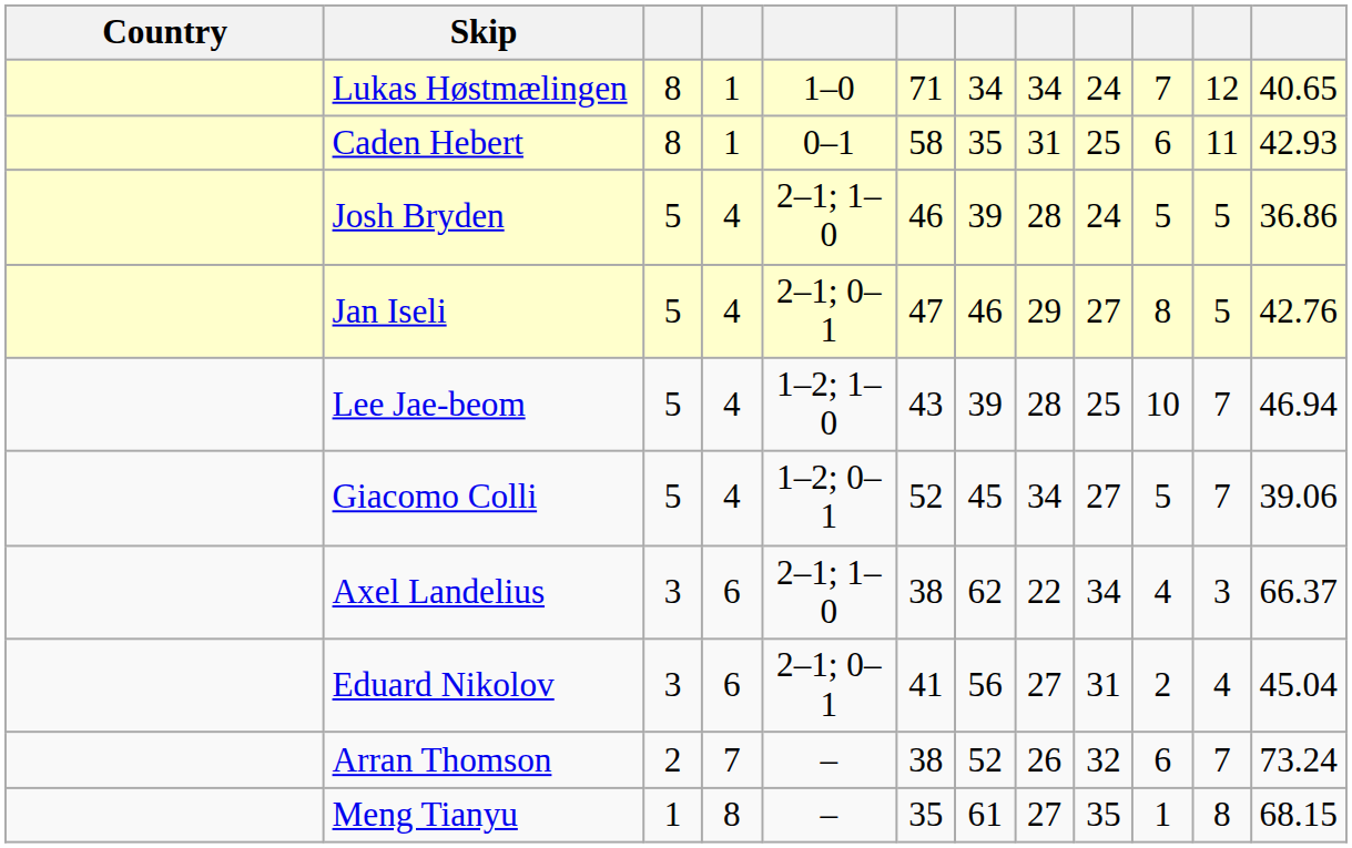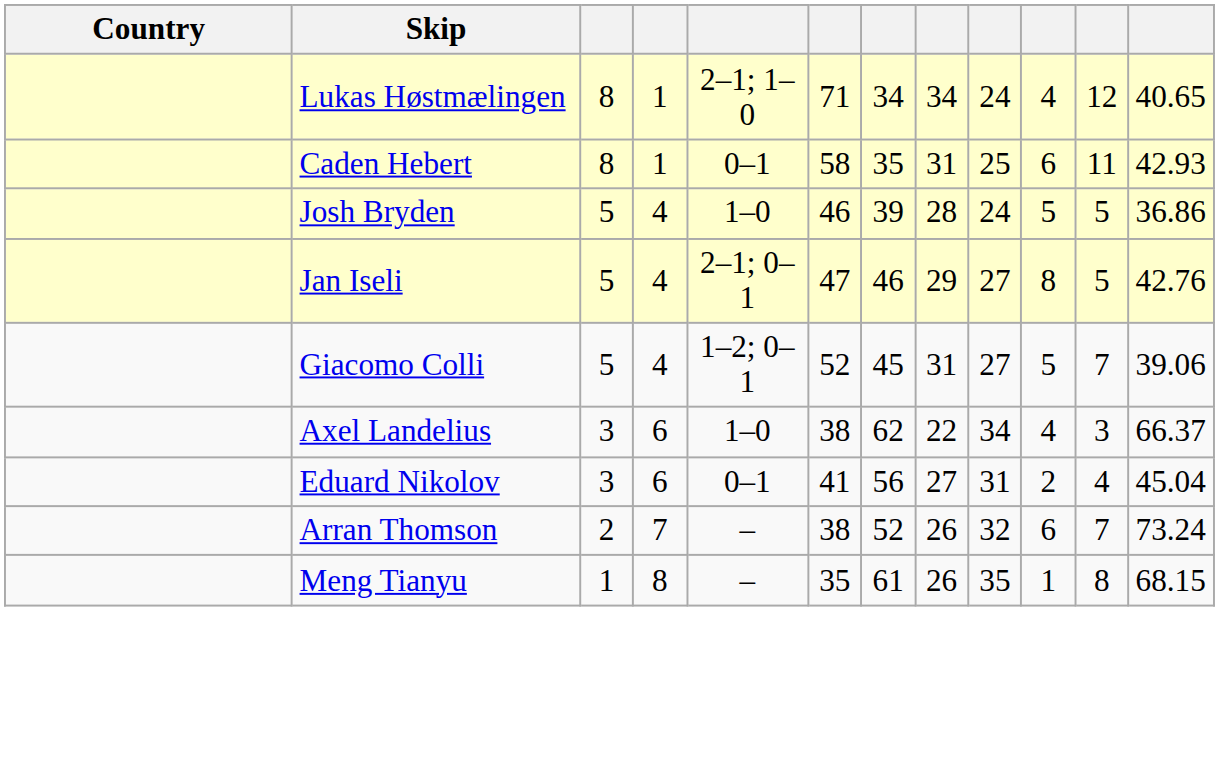 <table class=wikitable style="text-align:center;">
 <tr>
 <th width=140>Country</th>
 <th width=140>Skip</th>
 <th width=20></th>
 <th width=20></th>
 <th width=55></th>
 <th width=20></th>
 <th width=20></th>
 <th width=20></th>
 <th width=20></th>
 <th width=20></th>
 <th width=20></th>
 <th width=20></th>
 </tr>
 <tr bgcolor=#ffffcc>
 <td style="text-align:left;"></td>
 <td style="text-align:left;"><a href='#'>Lukas Høstmælingen</a></td>
 <td>8</td>
 <td>1</td>
-<td>1–0</td>
+<td>2–1; 1–0</td>
 <td>71</td>
 <td>34</td>
 <td>34</td>
 <td>24</td>
-<td>7</td>
+<td>4</td>
 <td>12</td>
 <td>40.65</td>
 </tr>
 <tr bgcolor=#ffffcc>
 <td style="text-align:left;"></td>
 <td style="text-align:left;"><a href='#'>Caden Hebert</a></td>
 <td>8</td>
 <td>1</td>
 <td>0–1</td>
 <td>58</td>
 <td>35</td>
 <td>31</td>
 <td>25</td>
 <td>6</td>
 <td>11</td>
 <td>42.93</td>
 </tr>
 <tr bgcolor=#ffffcc>
 <td style="text-align:left;"></td>
 <td style="text-align:left;"><a href='#'>Josh Bryden</a></td>
 <td>5</td>
 <td>4</td>
-<td>2–1; 1–0</td>
+<td>1–0</td>
 <td>46</td>
 <td>39</td>
 <td>28</td>
 <td>24</td>
 <td>5</td>
 <td>5</td>
 <td>36.86</td>
 </tr>
 <tr bgcolor=#ffffcc>
 <td style="text-align:left;"></td>
 <td style="text-align:left;"><a href='#'>Jan Iseli</a></td>
 <td>5</td>
 <td>4</td>
 <td>2–1; 0–1</td>
 <td>47</td>
 <td>46</td>
 <td>29</td>
 <td>27</td>
 <td>8</td>
 <td>5</td>
 <td>42.76</td>
 </tr>
 <tr>
 <td style="text-align:left;"></td>
-<td style="text-align:left;"><a href='#'>Lee Jae-beom</a></td>
-<td>5</td>
-<td>4</td>
-<td>1–2; 1–0</td>
-<td>43</td>
-<td>39</td>
-<td>28</td>
-<td>25</td>
-<td>10</td>
-<td>7</td>
-<td>46.94</td>
-</tr>
-<tr>
-<td style="text-align:left;"></td>
 <td style="text-align:left;"><a href='#'>Giacomo Colli</a></td>
 <td>5</td>
 <td>4</td>
 <td>1–2; 0–1</td>
 <td>52</td>
 <td>45</td>
-<td>34</td>
+<td>31</td>
 <td>27</td>
 <td>5</td>
 <td>7</td>
 <td>39.06</td>
 </tr>
 <tr>
 <td style="text-align:left;"></td>
 <td style="text-align:left;"><a href='#'>Axel Landelius</a></td>
 <td>3</td>
 <td>6</td>
-<td>2–1; 1–0</td>
+<td>1–0</td>
 <td>38</td>
 <td>62</td>
 <td>22</td>
 <td>34</td>
 <td>4</td>
 <td>3</td>
 <td>66.37</td>
 </tr>
 <tr>
 <td style="text-align:left;"></td>
 <td style="text-align:left;"><a href='#'>Eduard Nikolov</a></td>
 <td>3</td>
 <td>6</td>
-<td>2–1; 0–1</td>
+<td>0–1</td>
 <td>41</td>
 <td>56</td>
 <td>27</td>
 <td>31</td>
 <td>2</td>
 <td>4</td>
 <td>45.04</td>
 </tr>
 <tr>
 <td style="text-align:left;"></td>
 <td style="text-align:left;"><a href='#'>Arran Thomson</a></td>
 <td>2</td>
 <td>7</td>
 <td>–</td>
 <td>38</td>
 <td>52</td>
 <td>26</td>
 <td>32</td>
 <td>6</td>
 <td>7</td>
 <td>73.24</td>
 </tr>
 <tr>
 <td style="text-align:left;"></td>
 <td style="text-align:left;"><a href='#'>Meng Tianyu</a></td>
 <td>1</td>
 <td>8</td>
 <td>–</td>
 <td>35</td>
 <td>61</td>
-<td>27</td>
+<td>26</td>
 <td>35</td>
 <td>1</td>
 <td>8</td>
 <td>68.15</td>
 </tr>
 </table>
